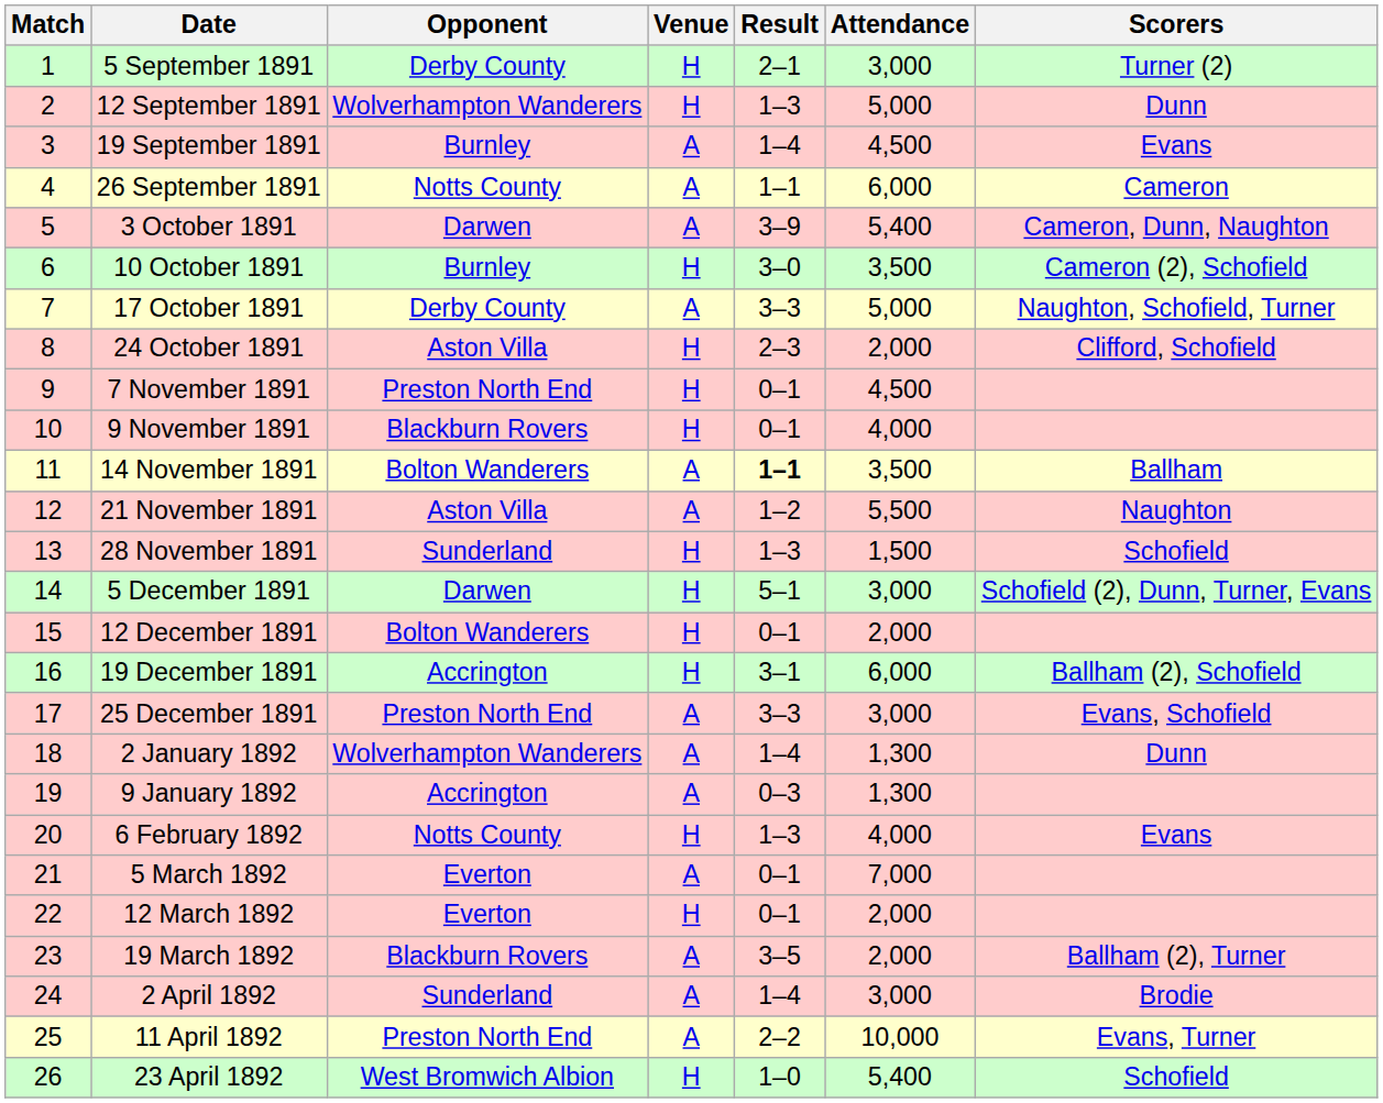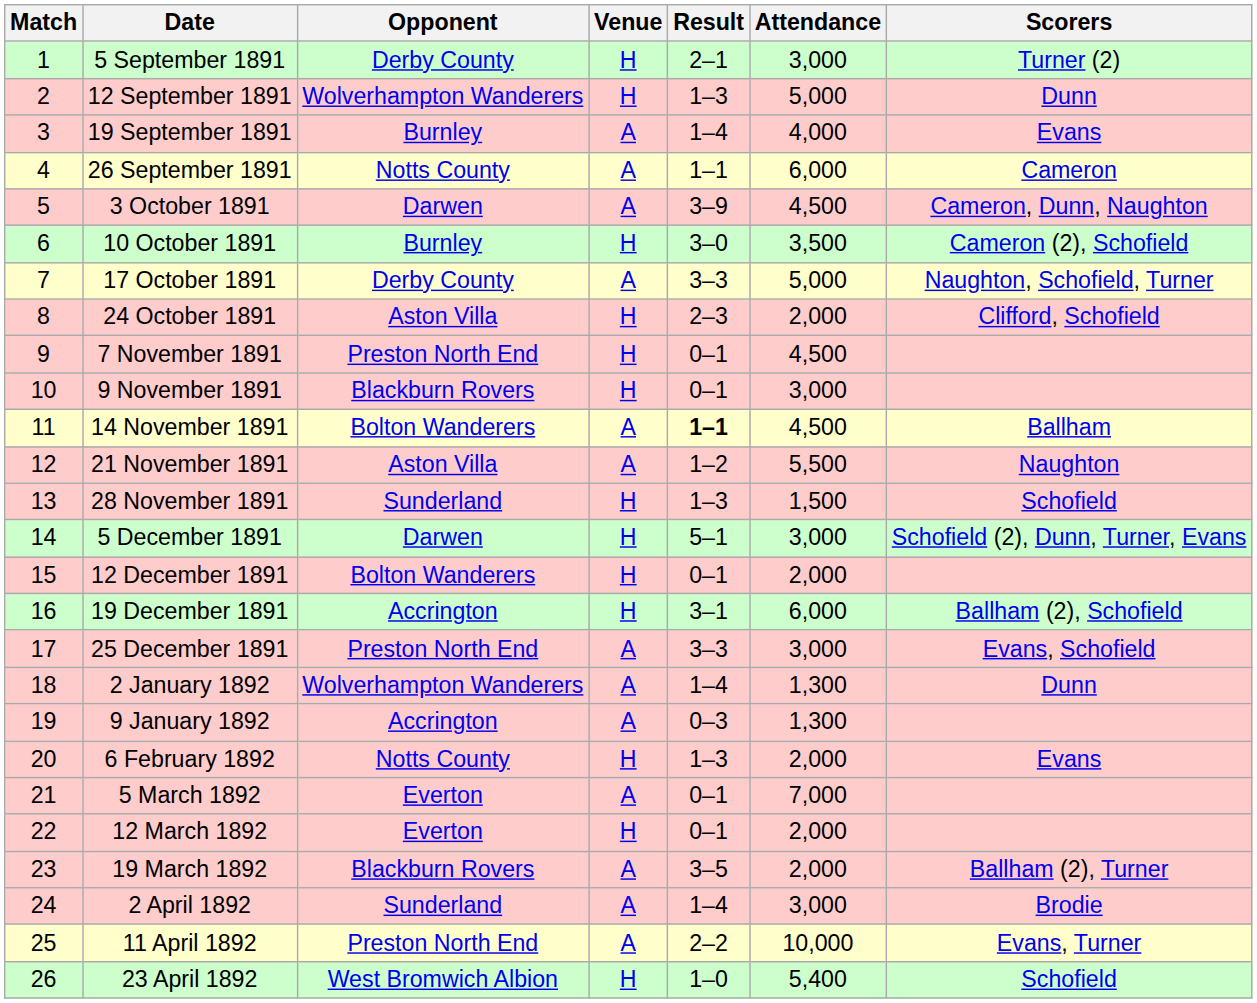 <table class="wikitable" style="font-size:100%; text-align:center">
 <tr>
 <th>Match</th>
 <th>Date</th>
 <th>Opponent</th>
 <th>Venue</th>
 <th>Result</th>
 <th>Attendance</th>
 <th>Scorers</th>
 </tr>
 <tr style="background-color: #CCFFCC;">
 <td>1</td>
 <td>5 September 1891</td>
 <td><a href='#'>Derby County</a></td>
 <td><a href='#'>H</a></td>
 <td>2–1</td>
 <td>3,000</td>
 <td><a href='#'>Turner</a> (2)</td>
 </tr>
 <tr style="background-color: #FFCCCC;">
 <td>2</td>
 <td>12 September 1891</td>
 <td><a href='#'>Wolverhampton Wanderers</a></td>
 <td><a href='#'>H</a></td>
 <td>1–3</td>
 <td>5,000</td>
 <td><a href='#'>Dunn</a></td>
 </tr>
 <tr style="background-color: #FFCCCC;">
 <td>3</td>
 <td>19 September 1891</td>
 <td><a href='#'>Burnley</a></td>
 <td><a href='#'>A</a></td>
 <td>1–4</td>
-<td>4,500</td>
+<td>4,000</td>
 <td><a href='#'>Evans</a></td>
 </tr>
 <tr style="background-color: #FFFFCC;">
 <td>4</td>
 <td>26 September 1891</td>
 <td><a href='#'>Notts County</a></td>
 <td><a href='#'>A</a></td>
 <td>1–1</td>
 <td>6,000</td>
 <td><a href='#'>Cameron</a></td>
 </tr>
 <tr style="background-color: #FFCCCC;">
 <td>5</td>
 <td>3 October 1891</td>
 <td><a href='#'>Darwen</a></td>
 <td><a href='#'>A</a></td>
 <td>3–9</td>
-<td>5,400</td>
+<td>4,500</td>
 <td><a href='#'>Cameron</a>, <a href='#'>Dunn</a>, <a href='#'>Naughton</a></td>
 </tr>
 <tr style="background-color: #CCFFCC;">
 <td>6</td>
 <td>10 October 1891</td>
 <td><a href='#'>Burnley</a></td>
 <td><a href='#'>H</a></td>
 <td>3–0</td>
 <td>3,500</td>
 <td><a href='#'>Cameron</a> (2), <a href='#'>Schofield</a></td>
 </tr>
 <tr style="background-color: #FFFFCC;">
 <td>7</td>
 <td>17 October 1891</td>
 <td><a href='#'>Derby County</a></td>
 <td><a href='#'>A</a></td>
 <td>3–3</td>
 <td>5,000</td>
 <td><a href='#'>Naughton</a>, <a href='#'>Schofield</a>, <a href='#'>Turner</a></td>
 </tr>
 <tr style="background-color: #FFCCCC;">
 <td>8</td>
 <td>24 October 1891</td>
 <td><a href='#'>Aston Villa</a></td>
 <td><a href='#'>H</a></td>
 <td>2–3</td>
 <td>2,000</td>
 <td><a href='#'>Clifford</a>, <a href='#'>Schofield</a></td>
 </tr>
 <tr style="background-color: #FFCCCC;">
 <td>9</td>
 <td>7 November 1891</td>
 <td><a href='#'>Preston North End</a></td>
 <td><a href='#'>H</a></td>
 <td>0–1</td>
 <td>4,500</td>
 <td></td>
 </tr>
 <tr style="background-color: #FFCCCC;">
 <td>10</td>
 <td>9 November 1891</td>
 <td><a href='#'>Blackburn Rovers</a></td>
 <td><a href='#'>H</a></td>
 <td>0–1</td>
-<td>4,000</td>
+<td>3,000</td>
 <td></td>
 </tr>
 <tr style="background-color: #FFFFCC;">
 <td>11</td>
 <td>14 November 1891</td>
 <td><a href='#'>Bolton Wanderers</a></td>
 <td><a href='#'>A</a></td>
 <td><strong>1–1</strong></td>
-<td>3,500</td>
+<td>4,500</td>
 <td><a href='#'>Ballham</a></td>
 </tr>
 <tr style="background-color: #FFCCCC;">
 <td>12</td>
 <td>21 November 1891</td>
 <td><a href='#'>Aston Villa</a></td>
 <td><a href='#'>A</a></td>
 <td>1–2</td>
 <td>5,500</td>
 <td><a href='#'>Naughton</a></td>
 </tr>
 <tr style="background-color: #FFCCCC;">
 <td>13</td>
 <td>28 November 1891</td>
 <td><a href='#'>Sunderland</a></td>
 <td><a href='#'>H</a></td>
 <td>1–3</td>
 <td>1,500</td>
 <td><a href='#'>Schofield</a></td>
 </tr>
 <tr style="background-color: #CCFFCC;">
 <td>14</td>
 <td>5 December 1891</td>
 <td><a href='#'>Darwen</a></td>
 <td><a href='#'>H</a></td>
 <td>5–1</td>
 <td>3,000</td>
 <td><a href='#'>Schofield</a> (2), <a href='#'>Dunn</a>, <a href='#'>Turner</a>, <a href='#'>Evans</a></td>
 </tr>
 <tr style="background-color: #FFCCCC;">
 <td>15</td>
 <td>12 December 1891</td>
 <td><a href='#'>Bolton Wanderers</a></td>
 <td><a href='#'>H</a></td>
 <td>0–1</td>
 <td>2,000</td>
 <td></td>
 </tr>
 <tr style="background-color: #CCFFCC;">
 <td>16</td>
 <td>19 December 1891</td>
 <td><a href='#'>Accrington</a></td>
 <td><a href='#'>H</a></td>
 <td>3–1</td>
 <td>6,000</td>
 <td><a href='#'>Ballham</a> (2), <a href='#'>Schofield</a></td>
 </tr>
 <tr style="background-color: #FFCCCC;">
 <td>17</td>
 <td>25 December 1891</td>
 <td><a href='#'>Preston North End</a></td>
 <td><a href='#'>A</a></td>
 <td>3–3</td>
 <td>3,000</td>
 <td><a href='#'>Evans</a>, <a href='#'>Schofield</a></td>
 </tr>
 <tr style="background-color: #FFCCCC;">
 <td>18</td>
 <td>2 January 1892</td>
 <td><a href='#'>Wolverhampton Wanderers</a></td>
 <td><a href='#'>A</a></td>
 <td>1–4</td>
 <td>1,300</td>
 <td><a href='#'>Dunn</a></td>
 </tr>
 <tr style="background-color: #FFCCCC;">
 <td>19</td>
 <td>9 January 1892</td>
 <td><a href='#'>Accrington</a></td>
 <td><a href='#'>A</a></td>
 <td>0–3</td>
 <td>1,300</td>
 <td></td>
 </tr>
 <tr style="background-color: #FFCCCC;">
 <td>20</td>
 <td>6 February 1892</td>
 <td><a href='#'>Notts County</a></td>
 <td><a href='#'>H</a></td>
 <td>1–3</td>
-<td>4,000</td>
+<td>2,000</td>
 <td><a href='#'>Evans</a></td>
 </tr>
 <tr style="background-color: #FFCCCC;">
 <td>21</td>
 <td>5 March 1892</td>
 <td><a href='#'>Everton</a></td>
 <td><a href='#'>A</a></td>
 <td>0–1</td>
 <td>7,000</td>
 <td></td>
 </tr>
 <tr style="background-color: #FFCCCC;">
 <td>22</td>
 <td>12 March 1892</td>
 <td><a href='#'>Everton</a></td>
 <td><a href='#'>H</a></td>
 <td>0–1</td>
 <td>2,000</td>
 <td></td>
 </tr>
 <tr style="background-color: #FFCCCC;">
 <td>23</td>
 <td>19 March 1892</td>
 <td><a href='#'>Blackburn Rovers</a></td>
 <td><a href='#'>A</a></td>
 <td>3–5</td>
 <td>2,000</td>
 <td><a href='#'>Ballham</a> (2), <a href='#'>Turner</a></td>
 </tr>
 <tr style="background-color: #FFCCCC;">
 <td>24</td>
 <td>2 April 1892</td>
 <td><a href='#'>Sunderland</a></td>
 <td><a href='#'>A</a></td>
 <td>1–4</td>
 <td>3,000</td>
 <td><a href='#'>Brodie</a></td>
 </tr>
 <tr style="background-color: #FFFFCC;">
 <td>25</td>
 <td>11 April 1892</td>
 <td><a href='#'>Preston North End</a></td>
 <td><a href='#'>A</a></td>
 <td>2–2</td>
 <td>10,000</td>
 <td><a href='#'>Evans</a>, <a href='#'>Turner</a></td>
 </tr>
 <tr style="background-color: #CCFFCC;">
 <td>26</td>
 <td>23 April 1892</td>
 <td><a href='#'>West Bromwich Albion</a></td>
 <td><a href='#'>H</a></td>
 <td>1–0</td>
 <td>5,400</td>
 <td><a href='#'>Schofield</a></td>
 </tr>
 </table>
